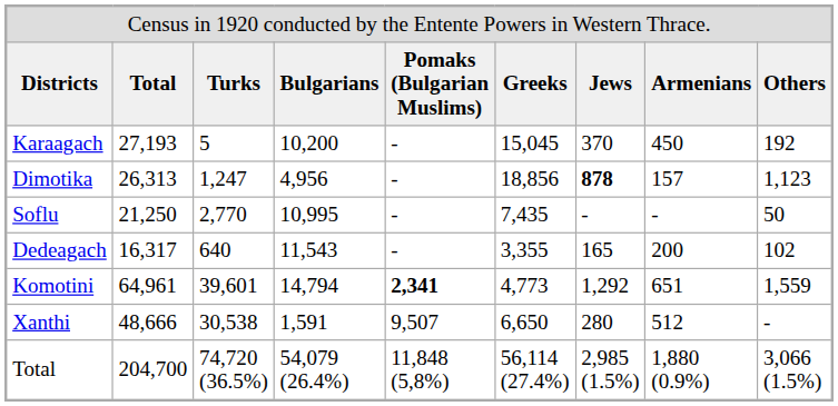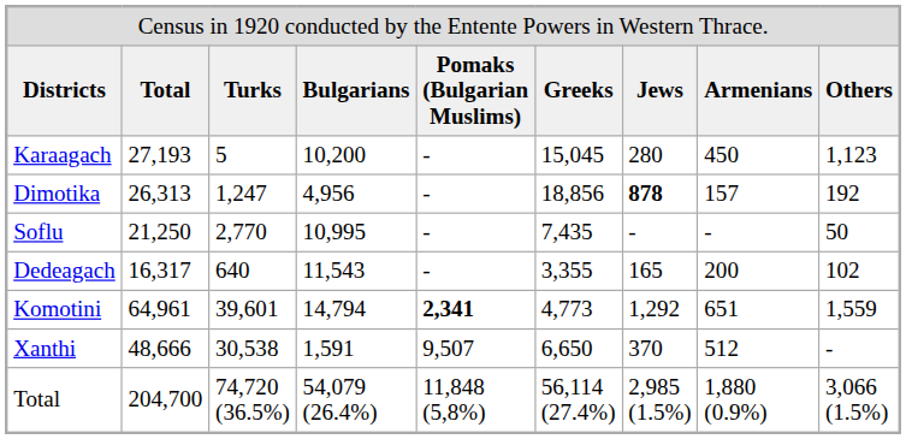 <table cellpadding="4" cellspacing="0" width=250 align="center" rules="all" style="margin: 1em; background: #ffffff; border: 2px solid #aaa; font-size: 100%;">
 <tr bgcolor=#DDDDDD>
 <td colspan=9 align="center">Census in 1920 conducted by the Entente Powers in Western Thrace.</td>
 </tr>
 <tr bgcolor=#f0f0f0 align="center">
 <th>Districts</th>
 <th>Total</th>
 <th>Turks</th>
 <th>Bulgarians</th>
 <th>Pomaks (Bulgarian Muslims)</th>
 <th>Greeks</th>
 <th>Jews</th>
 <th>Armenians</th>
 <th>Others</th>
 </tr>
 <tr>
 <td><a href='#'>Karaagach</a></td>
 <td>27,193</td>
 <td>5</td>
 <td>10,200</td>
 <td>-</td>
 <td>15,045</td>
-<td>370</td>
+<td>280</td>
 <td>450</td>
-<td>192</td>
+<td>1,123</td>
 </tr>
 <tr>
 <td><a href='#'>Dimotika</a></td>
 <td>26,313</td>
 <td>1,247</td>
 <td>4,956</td>
 <td>-</td>
 <td>18,856</td>
 <td><strong>878</strong></td>
 <td>157</td>
-<td>1,123</td>
+<td>192</td>
 </tr>
 <tr>
 <td><a href='#'>Soflu</a></td>
 <td>21,250</td>
 <td>2,770</td>
 <td>10,995</td>
 <td>-</td>
 <td>7,435</td>
 <td>-</td>
 <td>-</td>
 <td>50</td>
 </tr>
 <tr>
 <td><a href='#'>Dedeagach</a></td>
 <td>16,317</td>
 <td>640</td>
 <td>11,543</td>
 <td>-</td>
 <td>3,355</td>
 <td>165</td>
 <td>200</td>
 <td>102</td>
 </tr>
 <tr>
 <td><a href='#'>Komotini</a></td>
 <td>64,961</td>
 <td>39,601</td>
 <td>14,794</td>
 <td><strong>2,341</strong></td>
 <td>4,773</td>
 <td>1,292</td>
 <td>651</td>
 <td>1,559</td>
 </tr>
 <tr>
 <td><a href='#'>Xanthi</a></td>
 <td>48,666</td>
 <td>30,538</td>
 <td>1,591</td>
 <td>9,507</td>
 <td>6,650</td>
-<td>280</td>
+<td>370</td>
 <td>512</td>
 <td>-</td>
 </tr>
 <tr>
 <td>Total</td>
 <td>204,700</td>
 <td>74,720 (36.5%)</td>
 <td>54,079 (26.4%)</td>
 <td>11,848 (5,8%)</td>
 <td>56,114 (27.4%)</td>
 <td>2,985 (1.5%)</td>
 <td>1,880 (0.9%)</td>
 <td>3,066 (1.5%)</td>
 </tr>
 </table>
